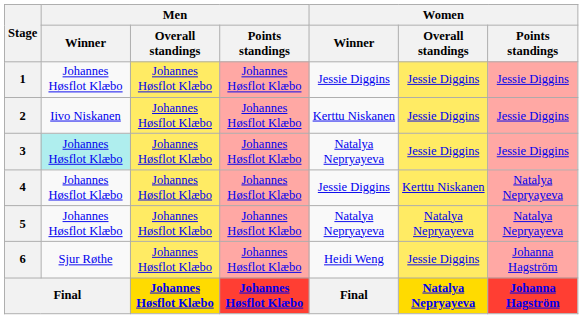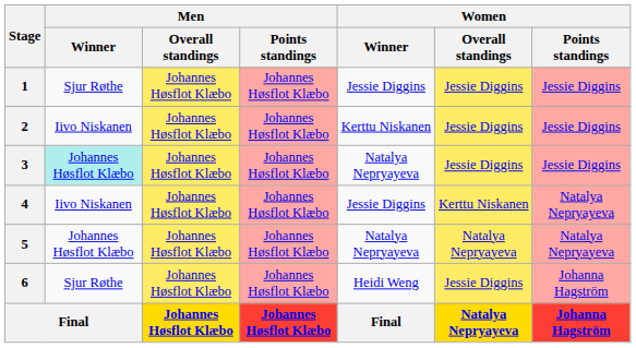 <table class="wikitable" style="text-align: center; font-size:smaller">
 <tr>
 <th scope="col" style="width:5%;" rowspan="2">Stage</th>
 <th scope="col" style="width:45%;" colspan="3">Men</th>
 <th scope="col" style="width:45%;" colspan="3">Women</th>
 </tr>
 <tr>
 <th scope="col" style="width:15%;">Winner</th>
 <th scope="col" style="width:15%;">Overall standings<br></th>
 <th scope="col" style="width:15%;">Points standings<br></th>
 <th scope="col" style="width:15%;">Winner</th>
 <th scope="col" style="width:15%;">Overall standings<br></th>
 <th scope="col" style="width:15%;">Points standings<br></th>
 </tr>
 <tr>
 <th scope="row">1</th>
-<td><a href='#'>Johannes Høsflot Klæbo</a></td>
+<td><a href='#'>Sjur Røthe</a></td>
 <td style="background:#FFEB64;"><a href='#'>Johannes Høsflot Klæbo</a></td>
 <td style="background:#FFA8A4;"><a href='#'>Johannes Høsflot Klæbo</a></td>
 <td><a href='#'>Jessie Diggins</a></td>
 <td style="background:#FFEB64;"><a href='#'>Jessie Diggins</a></td>
 <td style="background:#FFA8A4;"><a href='#'>Jessie Diggins</a></td>
 </tr>
 <tr>
 <th scope="row">2</th>
 <td><a href='#'>Iivo Niskanen</a></td>
 <td style="background:#FFEB64;"><a href='#'>Johannes Høsflot Klæbo</a></td>
 <td style="background:#FFA8A4;"><a href='#'>Johannes Høsflot Klæbo</a></td>
 <td><a href='#'>Kerttu Niskanen</a></td>
 <td style="background:#FFEB64;"><a href='#'>Jessie Diggins</a></td>
 <td style="background:#FFA8A4;"><a href='#'>Jessie Diggins</a></td>
 </tr>
 <tr>
 <th scope="row">3</th>
 <td style="background: paleturquoise;"><a href='#'>Johannes Høsflot Klæbo</a></td>
 <td style="background:#FFEB64;"><a href='#'>Johannes Høsflot Klæbo</a></td>
 <td style="background:#FFA8A4;"><a href='#'>Johannes Høsflot Klæbo</a></td>
 <td><a href='#'>Natalya Nepryayeva</a></td>
 <td style="background:#FFEB64;"><a href='#'>Jessie Diggins</a></td>
 <td style="background:#FFA8A4;"><a href='#'>Jessie Diggins</a></td>
 </tr>
 <tr>
 <th scope="row">4</th>
-<td><a href='#'>Johannes Høsflot Klæbo</a></td>
+<td><a href='#'>Iivo Niskanen</a></td>
 <td style="background:#FFEB64;"><a href='#'>Johannes Høsflot Klæbo</a></td>
 <td style="background:#FFA8A4;"><a href='#'>Johannes Høsflot Klæbo</a></td>
 <td><a href='#'>Jessie Diggins</a></td>
 <td style="background:#FFEB64;"><a href='#'>Kerttu Niskanen</a></td>
 <td style="background:#FFA8A4;"><a href='#'>Natalya Nepryayeva</a></td>
 </tr>
 <tr>
 <th scope="row">5</th>
 <td><a href='#'>Johannes Høsflot Klæbo</a></td>
 <td style="background:#FFEB64;"><a href='#'>Johannes Høsflot Klæbo</a></td>
 <td style="background:#FFA8A4;"><a href='#'>Johannes Høsflot Klæbo</a></td>
 <td><a href='#'>Natalya Nepryayeva</a></td>
 <td style="background:#FFEB64;"><a href='#'>Natalya Nepryayeva</a></td>
 <td style="background:#FFA8A4;"><a href='#'>Natalya Nepryayeva</a></td>
 </tr>
 <tr>
 <th scope="row">6</th>
 <td><a href='#'>Sjur Røthe</a></td>
 <td style="background:#FFEB64;"><a href='#'>Johannes Høsflot Klæbo</a></td>
 <td style="background:#FFA8A4;"><a href='#'>Johannes Høsflot Klæbo</a></td>
 <td><a href='#'>Heidi Weng</a></td>
 <td style="background:#FFEB64;"><a href='#'>Jessie Diggins</a></td>
 <td style="background:#FFA8A4;"><a href='#'>Johanna Hagström</a></td>
 </tr>
 <tr>
 <th colspan="2">Final</th>
 <td style="background:#FFDB00;"><strong><a href='#'>Johannes Høsflot Klæbo</a></strong></td>
 <th style="background:#FF3E33;"><strong><a href='#'>Johannes Høsflot Klæbo</a></strong></th>
 <th><strong>Final</strong></th>
 <td style="background:#FFDB00;"><strong><a href='#'>Natalya Nepryayeva</a></strong></td>
 <th style="background:#FF3E33;"><strong><a href='#'>Johanna Hagström</a></strong></th>
 </tr>
 </table>
